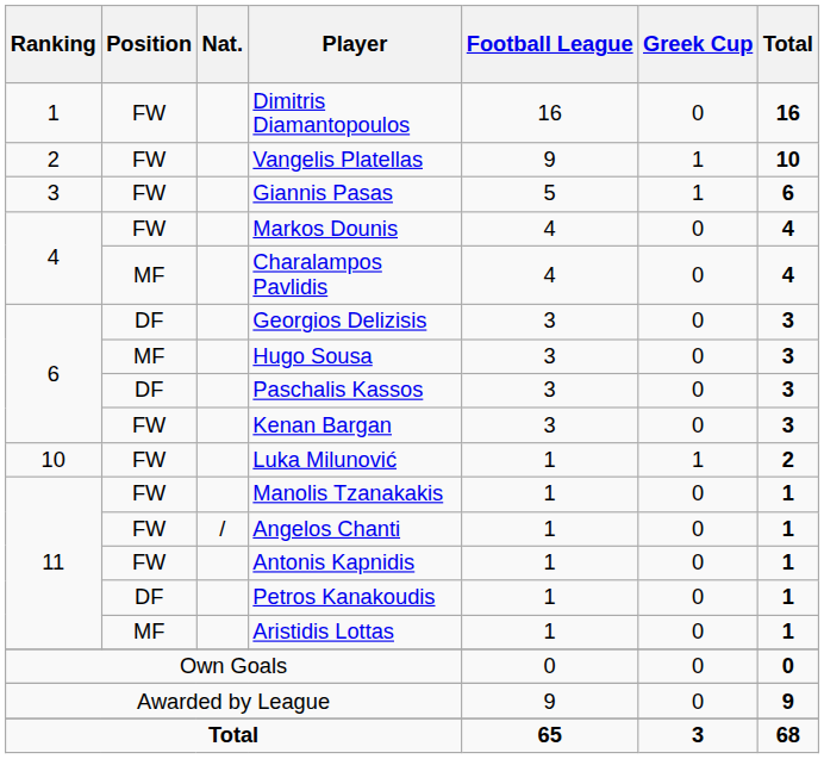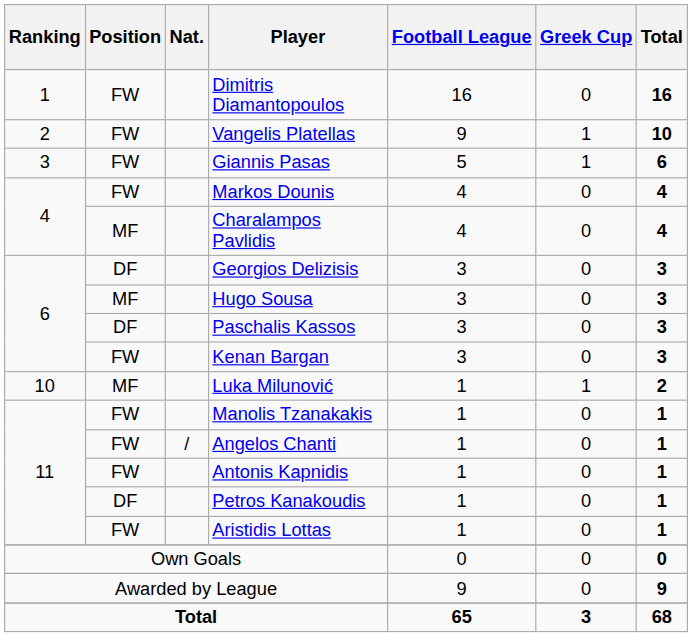 <table class="wikitable sortable" style="text-align:center">
 <tr>
 <th height=50>Ranking</th>
 <th height=50>Position</th>
 <th height=50>Nat.</th>
 <th width=150>Player</th>
 <th height=50><a href='#'>Football League</a></th>
 <th height=50><a href='#'>Greek Cup</a></th>
 <th height=50><strong>Total</strong></th>
 </tr>
 <tr>
 <td>1</td>
 <td>FW</td>
 <td></td>
 <td align="left"><a href='#'>Dimitris Diamantopoulos</a></td>
 <td>16</td>
 <td>0</td>
 <td><strong>16</strong></td>
 </tr>
 <tr>
 <td>2</td>
 <td>FW</td>
 <td></td>
 <td align="left"><a href='#'>Vangelis Platellas</a></td>
 <td>9</td>
 <td>1</td>
 <td><strong>10</strong></td>
 </tr>
 <tr>
 <td>3</td>
 <td>FW</td>
 <td></td>
 <td align="left"><a href='#'>Giannis Pasas</a></td>
 <td>5</td>
 <td>1</td>
 <td><strong>6</strong></td>
 </tr>
 <tr>
 <td rowspan=2>4</td>
 <td>FW</td>
 <td></td>
 <td align="left"><a href='#'>Markos Dounis</a></td>
 <td>4</td>
 <td>0</td>
 <td><strong>4</strong></td>
 </tr>
 <tr>
 <td>MF</td>
 <td></td>
 <td align="left"><a href='#'>Charalampos Pavlidis</a></td>
 <td>4</td>
 <td>0</td>
 <td><strong>4</strong></td>
 </tr>
 <tr>
 <td rowspan=4>6</td>
 <td>DF</td>
 <td></td>
 <td align="left"><a href='#'>Georgios Delizisis</a></td>
 <td>3</td>
 <td>0</td>
 <td><strong>3</strong></td>
 </tr>
 <tr>
 <td>MF</td>
 <td></td>
 <td align="left"><a href='#'>Hugo Sousa</a></td>
 <td>3</td>
 <td>0</td>
 <td><strong>3</strong></td>
 </tr>
 <tr>
 <td>DF</td>
 <td></td>
 <td align="left"><a href='#'>Paschalis Kassos</a></td>
 <td>3</td>
 <td>0</td>
 <td><strong>3</strong></td>
 </tr>
 <tr>
 <td>FW</td>
 <td></td>
 <td align="left"><a href='#'>Kenan Bargan</a></td>
 <td>3</td>
 <td>0</td>
 <td><strong>3</strong></td>
 </tr>
 <tr>
 <td>10</td>
-<td>FW</td>
+<td>MF</td>
 <td></td>
 <td align="left"><a href='#'>Luka Milunović</a></td>
 <td>1</td>
 <td>1</td>
 <td><strong>2</strong></td>
 </tr>
 <tr>
 <td rowspan=5>11</td>
 <td>FW</td>
 <td></td>
 <td align="left"><a href='#'>Manolis Tzanakakis</a></td>
 <td>1</td>
 <td>0</td>
 <td><strong>1</strong></td>
 </tr>
 <tr>
 <td>FW</td>
 <td> / </td>
 <td align="left"><a href='#'>Angelos Chanti</a></td>
 <td>1</td>
 <td>0</td>
 <td><strong>1</strong></td>
 </tr>
 <tr>
 <td>FW</td>
 <td></td>
 <td align="left"><a href='#'>Antonis Kapnidis</a> </td>
 <td>1</td>
 <td>0</td>
 <td><strong>1</strong></td>
 </tr>
 <tr>
 <td>DF</td>
 <td></td>
 <td align="left"><a href='#'>Petros Kanakoudis</a></td>
 <td>1</td>
 <td>0</td>
 <td><strong>1</strong></td>
 </tr>
 <tr>
-<td>MF</td>
+<td>FW</td>
 <td></td>
 <td align="left"><a href='#'>Aristidis Lottas</a></td>
 <td>1</td>
 <td>0</td>
 <td><strong>1</strong></td>
 </tr>
 <tr>
 </tr>
 <tr class="sortbottom">
 <td colspan="4">Own Goals</td>
 <td>0</td>
 <td>0</td>
 <td><strong>0</strong></td>
 </tr>
 <tr>
 </tr>
 <tr class="sortbottom">
 <td colspan="4">Awarded by League</td>
 <td>9</td>
 <td>0</td>
 <td><strong>9</strong></td>
 </tr>
 <tr>
 </tr>
 <tr class="sortbottom">
 <td colspan="4"><strong>Total</strong></td>
 <td><strong>65</strong></td>
 <td><strong>3</strong></td>
 <td><strong>68</strong></td>
 </tr>
 </table>
